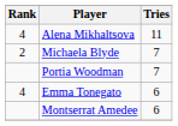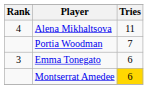 <table class="wikitable sortable">
 <tr>
 </tr>
 <tr>
 <th>Rank</th>
 <th>Player</th>
 <th>Tries</th>
 </tr>
 <tr>
 <td align=center>4</td>
 <td> <a href='#'>Alena Mikhaltsova</a></td>
 <td align=center>11</td>
 </tr>
 <tr>
-<td align=center>2</td>
-<td> <a href='#'>Michaela Blyde</a></td>
-<td align=center>7</td>
-</tr>
-<tr>
 <td align=center></td>
 <td> <a href='#'>Portia Woodman</a></td>
 <td align=center>7</td>
 </tr>
 <tr>
-<td align=center>4</td>
+<td align=center>3</td>
 <td> <a href='#'>Emma Tonegato</a></td>
 <td align=center>6</td>
 </tr>
 <tr>
 <td align=center></td>
 <td> <a href='#'>Montserrat Amedee</a></td>
-<td align=center>6</td>
+<td align=center style="background: gold;">6</td>
 </tr>
 <tr>
 </tr>
 </table>
